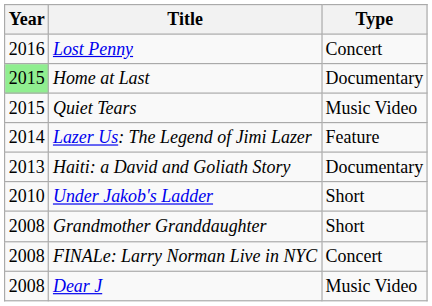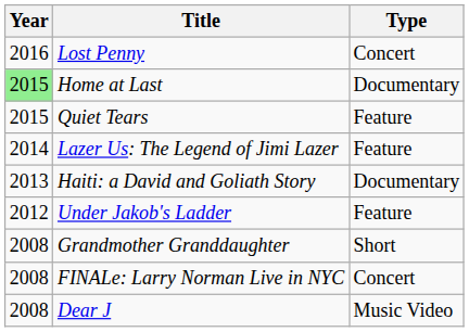 <table class="wikitable" style="font-size: 95%;">
 <tr>
 <th>Year</th>
 <th>Title</th>
 <th>Type</th>
 </tr>
 <tr>
 <td>2016</td>
 <td><em><a href='#'>Lost Penny</a></em></td>
 <td>Concert</td>
 </tr>
 <tr>
 <td style="background: lightgreen;">2015</td>
 <td><em>Home at Last</em></td>
 <td>Documentary</td>
 </tr>
 <tr>
 <td>2015</td>
 <td><em>Quiet Tears</em></td>
-<td>Music Video</td>
+<td>Feature</td>
 </tr>
 <tr>
 <td>2014</td>
 <td><em><a href='#'>Lazer Us</a>: The Legend of Jimi Lazer</em></td>
 <td>Feature</td>
 </tr>
 <tr>
 <td>2013</td>
 <td><em>Haiti: a David and Goliath Story</em></td>
 <td>Documentary</td>
 </tr>
 <tr>
-<td>2010</td>
+<td>2012</td>
 <td><em><a href='#'>Under Jakob's Ladder</a></em></td>
-<td>Short</td>
+<td>Feature</td>
 </tr>
 <tr>
 <td>2008</td>
 <td><em>Grandmother Granddaughter</em></td>
 <td>Short</td>
 </tr>
 <tr>
 <td>2008</td>
 <td><em>FINALe: Larry Norman Live in NYC</em></td>
 <td>Concert</td>
 </tr>
 <tr>
 <td>2008</td>
 <td><em><a href='#'>Dear J</a></em></td>
 <td>Music Video</td>
 </tr>
 </table>
